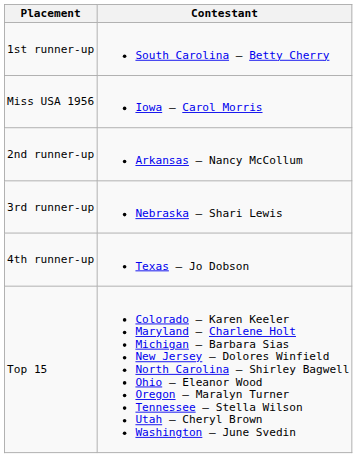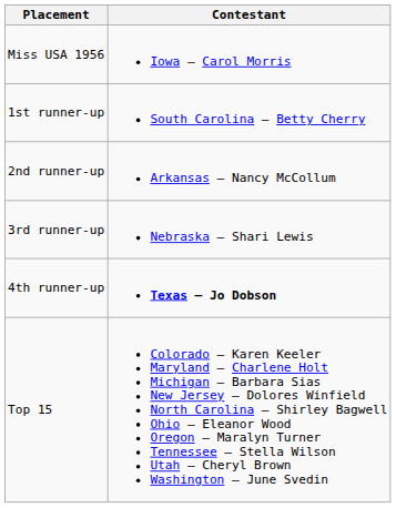 <table class="wikitable sortable" style="font-size: 95%;">
 <tr>
 <th>Placement</th>
 <th>Contestant</th>
 </tr>
 <tr>
+<td>Miss USA 1956</td>
+<td><br><ul><li><a href='#'>Iowa</a> – <a href='#'>Carol Morris</a></li></ul></td>
+</tr>
+<tr>
 <td>1st runner-up</td>
 <td><br><ul><li><a href='#'>South Carolina</a> – <a href='#'>Betty Cherry</a></li></ul></td>
-</tr>
-<tr>
-<td>Miss USA 1956</td>
-<td><br><ul><li><a href='#'>Iowa</a> – <a href='#'>Carol Morris</a></li></ul></td>
 </tr>
 <tr>
 <td>2nd runner-up</td>
 <td><br><ul><li><a href='#'>Arkansas</a> – Nancy McCollum</li></ul></td>
 </tr>
 <tr>
 <td>3rd runner-up</td>
 <td><br><ul><li><a href='#'>Nebraska</a> – Shari Lewis</li></ul></td>
 </tr>
 <tr>
 <td>4th runner-up</td>
-<td><br><ul><li><a href='#'>Texas</a> – Jo Dobson</li></ul></td>
+<td><strong><br><ul><li><a href='#'>Texas</a> – Jo Dobson</li></ul></strong></td>
 </tr>
 <tr>
 <td>Top 15</td>
 <td><br><ul><li><a href='#'>Colorado</a> – Karen Keeler</li><li><a href='#'>Maryland</a> – <a href='#'>Charlene Holt</a></li><li><a href='#'>Michigan</a> –  Barbara Sias</li><li><a href='#'>New Jersey</a> – Dolores Winfield</li><li><a href='#'>North Carolina</a> – Shirley Bagwell</li><li><a href='#'>Ohio</a> –  Eleanor Wood</li><li><a href='#'>Oregon</a> –  Maralyn Turner</li><li><a href='#'>Tennessee</a> –  Stella Wilson</li><li><a href='#'>Utah</a> – Cheryl Brown</li><li><a href='#'>Washington</a> – June Svedin</li></ul></td>
 </tr>
 </table>
